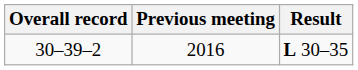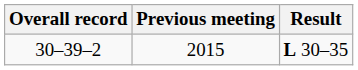 <table class="wikitable">
 <tr align="center">
 <th>Overall record</th>
 <th>Previous meeting</th>
 <th>Result</th>
 </tr>
 <tr align="center">
 <td>30–39–2</td>
-<td>2016</td>
+<td>2015</td>
 <td><strong>L</strong> 30–35</td>
 </tr>
 </table>
